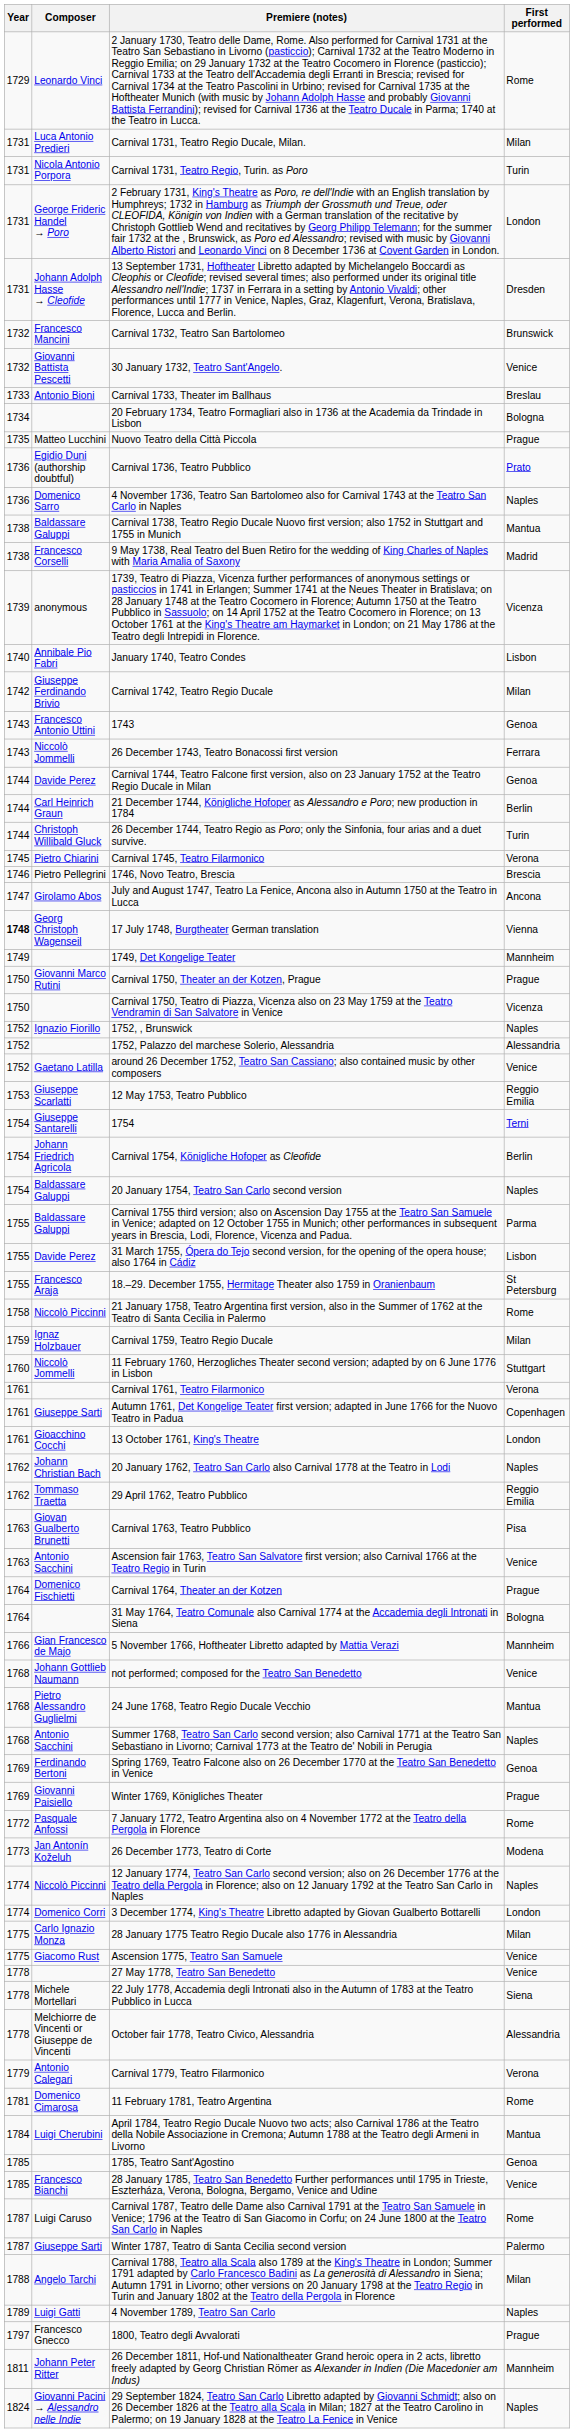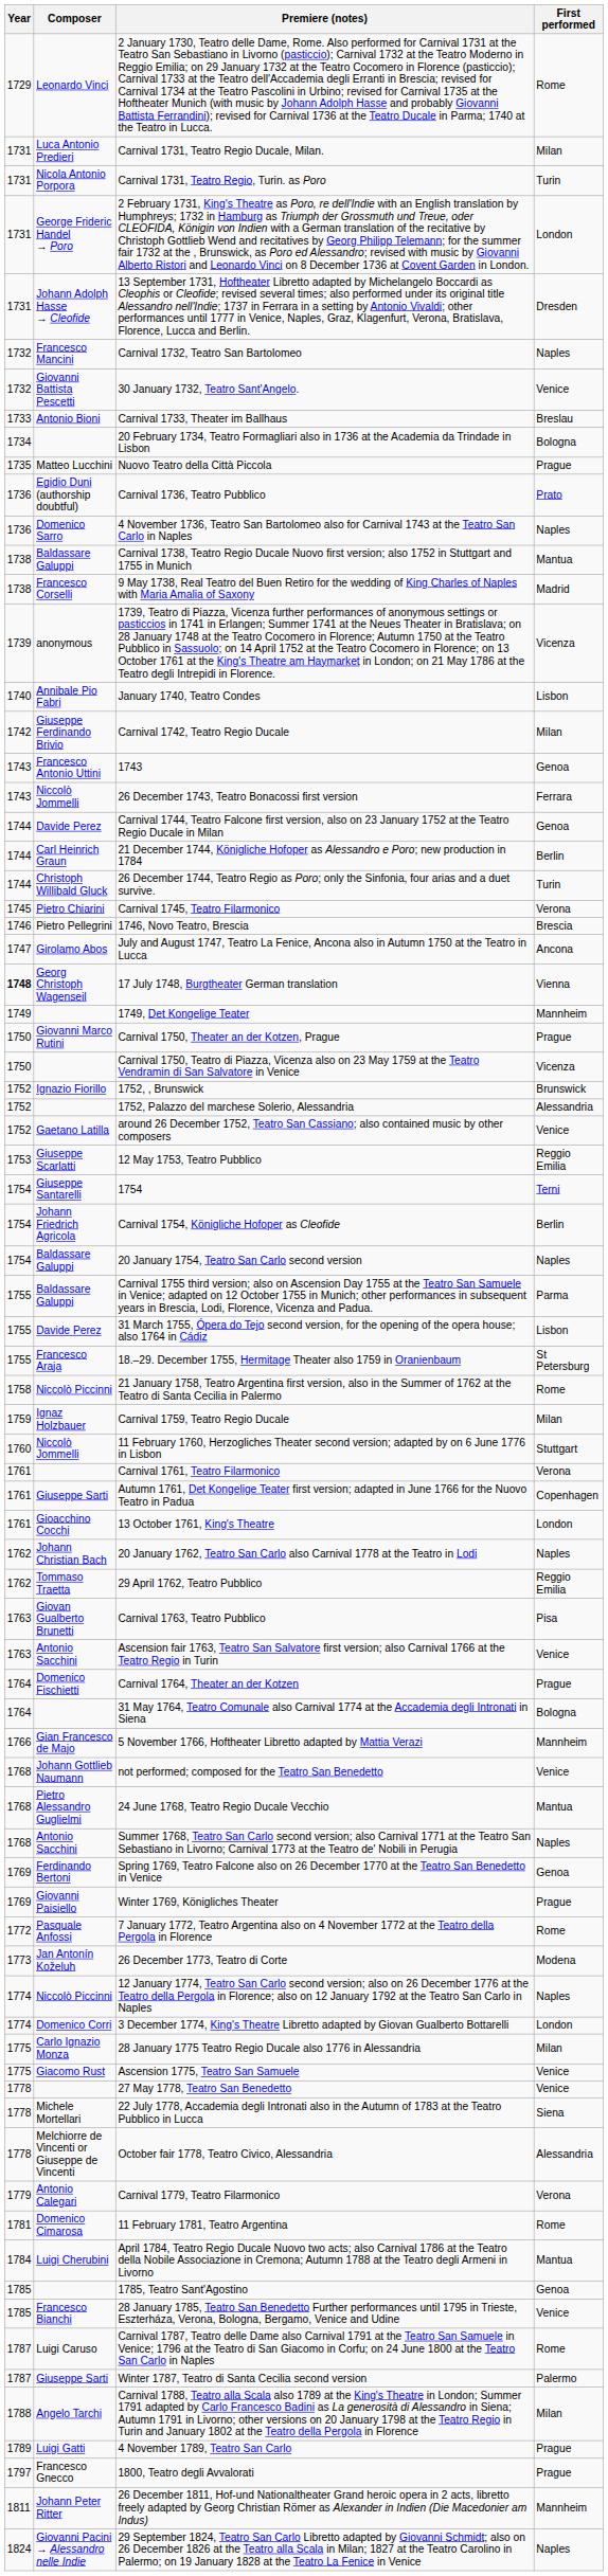 <table class="wikitable sortable" style="width: 100%" border="1">
 <tr>
 <th>Year</th>
 <th>Composer</th>
 <th>Premiere (notes)</th>
 <th>First performed</th>
 </tr>
 <tr>
 <td>1729</td>
 <td data-sort-value="Vinci, Leonardo"><a href='#'>Leonardo Vinci</a></td>
 <td data-sort-value="1730">2 January 1730, Teatro delle Dame, Rome. Also performed for Carnival 1731 at the Teatro San Sebastiano in Livorno (<a href='#'>pasticcio</a>); Carnival 1732 at the Teatro Moderno in Reggio Emilia; on 29 January 1732 at the Teatro Cocomero in Florence (pasticcio); Carnival 1733 at the Teatro dell'Accademia degli Erranti in Brescia; revised for Carnival 1734 at the Teatro Pascolini in Urbino; revised for Carnival 1735 at the Hoftheater Munich (with music by <a href='#'>Johann Adolph Hasse</a> and probably <a href='#'>Giovanni Battista Ferrandini</a>); revised for Carnival 1736 at the <a href='#'>Teatro Ducale</a> in Parma; 1740 at the Teatro in Lucca.</td>
 <td>Rome</td>
 </tr>
 <tr>
 <td>1731</td>
 <td data-sort-value="Predieri, Luca Antonio"><a href='#'>Luca Antonio Predieri</a></td>
 <td data-sort-value="1731-01-01">Carnival 1731, Teatro Regio Ducale, Milan.</td>
 <td>Milan</td>
 </tr>
 <tr>
 <td>1731</td>
 <td data-sort-value="Porpora, Nicola Antonio"><a href='#'>Nicola Antonio Porpora</a></td>
 <td data-sort-value="1731-01-01">Carnival 1731, <a href='#'>Teatro Regio</a>, Turin. as <em>Poro</em></td>
 <td>Turin</td>
 </tr>
 <tr>
 <td>1731</td>
 <td data-sort-value="Handel, George Frideric"><a href='#'>George Frideric Handel</a><br>→ <em><a href='#'>Poro</a></em></td>
 <td data-sort-value="1731-02-02">2 February 1731, <a href='#'>King's Theatre</a> as <em>Poro, re dell'Indie</em> with an English translation by Humphreys; 1732 in <a href='#'>Hamburg</a> as <em>Triumph der Grossmuth und Treue, oder CLEOFIDA, Königin von Indien</em> with a German translation of the recitative by Christoph Gottlieb Wend and recitatives by <a href='#'>Georg Philipp Telemann</a>; for the summer fair 1732 at the , Brunswick, as <em>Poro ed Alessandro</em>; revised with music by <a href='#'>Giovanni Alberto Ristori</a> and <a href='#'>Leonardo Vinci</a> on 8 December 1736 at <a href='#'>Covent Garden</a> in London.</td>
 <td>London</td>
 </tr>
 <tr>
 <td>1731</td>
 <td data-sort-value="Hasse, Johann Adolph"><a href='#'>Johann Adolph Hasse</a><br>→ <em><a href='#'>Cleofide</a></em></td>
 <td data-sort-value="1731-09-13">13 September 1731, <a href='#'>Hoftheater</a> Libretto adapted by Michelangelo Boccardi as <em>Cleophis</em> or <em>Cleofide</em>; revised several times; also performed under its original title <em>Alessandro nell'Indie</em>; 1737 in Ferrara in a setting by <a href='#'>Antonio Vivaldi</a>; other performances until 1777 in Venice, Naples, Graz, Klagenfurt, Verona, Bratislava, Florence, Lucca and Berlin.</td>
 <td>Dresden</td>
 </tr>
 <tr>
 <td>1732</td>
 <td data-sort-value="Mancini, Francesco"><a href='#'>Francesco Mancini</a></td>
 <td data-sort-value="1732-01-01">Carnival 1732, Teatro San Bartolomeo </td>
-<td>Brunswick</td>
+<td>Naples</td>
 </tr>
 <tr>
 <td>1732</td>
 <td data-sort-value="Pescetti, Giovanni Battista"><a href='#'>Giovanni Battista Pescetti</a></td>
 <td data-sort-value="1732-01-30">30 January 1732, <a href='#'>Teatro Sant'Angelo</a>.</td>
 <td>Venice</td>
 </tr>
 <tr>
 <td>1733</td>
 <td data-sort-value="Bioni, Antonio"><a href='#'>Antonio Bioni</a></td>
 <td data-sort-value="1733">Carnival 1733, Theater im Ballhaus</td>
 <td>Breslau</td>
 </tr>
 <tr>
 <td>1734</td>
 <td data-sort-value="Schiassi, Gaetano Maria"></td>
 <td data-sort-value="1734-02">20 February 1734, Teatro Formagliari also in 1736 at the Academia da Trindade in Lisbon</td>
 <td>Bologna</td>
 </tr>
 <tr>
 <td>1735</td>
 <td data-sort-value="Lucchini, Matteo">Matteo Lucchini</td>
 <td data-sort-value="1734-09">Nuovo Teatro della Città Piccola</td>
 <td>Prague</td>
 </tr>
 <tr>
 <td>1736</td>
 <td data-sort-value="Duni, Egidio"><a href='#'>Egidio Duni</a> (authorship doubtful)</td>
 <td data-sort-value="1736-01">Carnival 1736, Teatro Pubblico</td>
 <td><a href='#'>Prato</a></td>
 </tr>
 <tr>
 <td>1736</td>
 <td data-sort-value="Sarro, Domenico"><a href='#'>Domenico Sarro</a></td>
 <td data-sort-value="1736-11">4 November 1736, Teatro San Bartolomeo also for Carnival 1743 at the <a href='#'>Teatro San Carlo</a> in Naples</td>
 <td>Naples</td>
 </tr>
 <tr>
 <td>1738</td>
 <td data-sort-value="Galuppi, Baldassare"><a href='#'>Baldassare Galuppi</a></td>
 <td data-sort-value="1738-01">Carnival 1738, Teatro Regio Ducale Nuovo  first version; also 1752 in Stuttgart and 1755 in Munich</td>
 <td>Mantua</td>
 </tr>
 <tr>
 <td>1738</td>
 <td data-sort-value="Corselli, Francesco"><a href='#'>Francesco Corselli</a></td>
 <td data-sort-value="1738-05">9 May 1738, Real Teatro del Buen Retiro  for the wedding of <a href='#'>King Charles of Naples</a> with <a href='#'>Maria Amalia of Saxony</a></td>
 <td>Madrid</td>
 </tr>
 <tr>
 <td>1739</td>
 <td>anonymous</td>
 <td data-sort-value="1739">1739, Teatro di Piazza, Vicenza further performances of anonymous settings or <a href='#'>pasticcios</a> in 1741 in Erlangen; Summer 1741 at the Neues Theater in Bratislava; on 28 January 1748 at the Teatro Cocomero in Florence; Autumn 1750 at the Teatro Pubblico in <a href='#'>Sassuolo</a>; on 14 April 1752 at the Teatro Cocomero in Florence; on 13 October 1761 at the <a href='#'>King's Theatre am Haymarket</a> in London; on 21 May 1786 at the Teatro degli Intrepidi in Florence.</td>
 <td>Vicenza</td>
 </tr>
 <tr>
 <td>1740</td>
 <td data-sort-value="Fabri, Annibale Pio"><a href='#'>Annibale Pio Fabri</a></td>
 <td data-sort-value="1740">January 1740, Teatro Condes</td>
 <td>Lisbon</td>
 </tr>
 <tr>
 <td>1742</td>
 <td data-sort-value="Brivio, Giuseppe Ferdinando"><a href='#'>Giuseppe Ferdinando Brivio</a></td>
 <td data-sort-value="1742">Carnival 1742, Teatro Regio Ducale</td>
 <td>Milan</td>
 </tr>
 <tr>
 <td>1743</td>
 <td data-sort-value="Uttini, Francesco Antonio"><a href='#'>Francesco Antonio Uttini</a></td>
 <td data-sort-value="1743">1743</td>
 <td>Genoa</td>
 </tr>
 <tr>
 <td>1743</td>
 <td data-sort-value="Jommelli, Niccolò"><a href='#'>Niccolò Jommelli</a></td>
 <td data-sort-value="1743-12-26">26 December 1743, Teatro Bonacossi first version</td>
 <td>Ferrara</td>
 </tr>
 <tr>
 <td>1744</td>
 <td data-sort-value="Perez, Davide"><a href='#'>Davide Perez</a></td>
 <td data-sort-value="1744-01">Carnival 1744, Teatro Falcone first version, also on 23 January 1752 at the Teatro Regio Ducale in Milan</td>
 <td>Genoa</td>
 </tr>
 <tr>
 <td>1744</td>
 <td data-sort-value="Graun, Carl Heinrich"><a href='#'>Carl Heinrich Graun</a></td>
 <td data-sort-value="1744-12-21">21 December 1744, <a href='#'>Königliche Hofoper</a> as <em>Alessandro e Poro</em>; new production in 1784</td>
 <td>Berlin</td>
 </tr>
 <tr>
 <td>1744</td>
 <td data-sort-value="Gluck, Christoph Willibald"><a href='#'>Christoph Willibald Gluck</a></td>
 <td data-sort-value="1744-12-26">26 December 1744, Teatro Regio as <em>Poro</em>; only the Sinfonia, four arias and a duet survive.</td>
 <td>Turin</td>
 </tr>
 <tr>
 <td>1745</td>
 <td data-sort-value="Chiarini, Pietro"><a href='#'>Pietro Chiarini</a></td>
 <td data-sort-value="1745-01">Carnival 1745, <a href='#'>Teatro Filarmonico</a></td>
 <td>Verona</td>
 </tr>
 <tr>
 <td>1746</td>
 <td data-sort-value="Pellegrini, Pietro">Pietro Pellegrini</td>
 <td data-sort-value="1746">1746, Novo Teatro, Brescia</td>
 <td>Brescia</td>
 </tr>
 <tr>
 <td>1747</td>
 <td data-sort-value="Abos, Girolamo"><a href='#'>Girolamo Abos</a></td>
 <td data-sort-value="1747">July and August 1747, Teatro La Fenice, Ancona also in Autumn 1750 at the Teatro in Lucca</td>
 <td>Ancona</td>
 </tr>
 <tr>
 <td><strong>1748</strong></td>
 <td data-sort-value="Wagenseil, Georg Christoph"><a href='#'>Georg Christoph Wagenseil</a></td>
 <td data-sort-value="1748">17 July 1748, <a href='#'>Burgtheater</a> German translation</td>
 <td>Vienna</td>
 </tr>
 <tr>
 <td>1749</td>
 <td data-sort-value="Scalabrini, Paolo"></td>
 <td data-sort-value="1749">1749, <a href='#'>Det Kongelige Teater</a></td>
 <td>Mannheim</td>
 </tr>
 <tr>
 <td>1750</td>
 <td data-sort-value="Rutini, Giovanni Marco"><a href='#'>Giovanni Marco Rutini</a></td>
 <td data-sort-value="1750">Carnival 1750, <a href='#'>Theater an der Kotzen</a>, Prague</td>
 <td>Prague</td>
 </tr>
 <tr>
 <td>1750</td>
 <td data-sort-value="Scolari, Giuseppe"></td>
 <td data-sort-value="1750">Carnival 1750, Teatro di Piazza, Vicenza also on 23 May 1759 at the <a href='#'>Teatro Vendramin di San Salvatore</a> in Venice</td>
 <td>Vicenza</td>
 </tr>
 <tr>
 <td>1752</td>
 <td data-sort-value="Fiorillo, Ignazio"><a href='#'>Ignazio Fiorillo</a></td>
 <td data-sort-value="1752">1752, , Brunswick</td>
-<td>Naples</td>
+<td>Brunswick</td>
 </tr>
 <tr>
 <td>1752</td>
 <td data-sort-value="Calderara, Giacinto"></td>
 <td data-sort-value="1752">1752, Palazzo del marchese Solerio, Alessandria</td>
 <td>Alessandria</td>
 </tr>
 <tr>
 <td>1752</td>
 <td data-sort-value="Latilla, Gaetano"><a href='#'>Gaetano Latilla</a></td>
 <td data-sort-value="1752-12">around 26 December 1752, <a href='#'>Teatro San Cassiano</a>; also contained music by other composers</td>
 <td>Venice</td>
 </tr>
 <tr>
 <td>1753</td>
 <td data-sort-value="Scarlatti, Giuseppe"><a href='#'>Giuseppe Scarlatti</a></td>
 <td data-sort-value="1753-05">12 May 1753, Teatro Pubblico</td>
 <td>Reggio Emilia</td>
 </tr>
 <tr>
 <td>1754</td>
 <td data-sort-value="Santarelli, Giuseppe"><a href='#'>Giuseppe Santarelli</a></td>
 <td data-sort-value="1754">1754</td>
 <td><a href='#'>Terni</a></td>
 </tr>
 <tr>
 <td>1754</td>
 <td data-sort-value="Agricola, Johann Friedrich"><a href='#'>Johann Friedrich Agricola</a></td>
 <td data-sort-value="1754-01-01">Carnival 1754, <a href='#'>Königliche Hofoper</a> as <em>Cleofide</em></td>
 <td>Berlin</td>
 </tr>
 <tr>
 <td>1754</td>
 <td data-sort-value="Galuppi, Baldassare"><a href='#'>Baldassare Galuppi</a></td>
 <td data-sort-value="1754-01-20">20 January 1754, <a href='#'>Teatro San Carlo</a> second version</td>
 <td>Naples</td>
 </tr>
 <tr>
 <td>1755</td>
 <td data-sort-value="Galuppi, Baldassare"><a href='#'>Baldassare Galuppi</a></td>
 <td data-sort-value="1755-01">Carnival 1755 third version; also on Ascension Day 1755 at the <a href='#'>Teatro San Samuele</a> in Venice; adapted on 12 October 1755 in Munich; other performances in subsequent years in Brescia, Lodi, Florence, Vicenza and Padua.</td>
 <td>Parma</td>
 </tr>
 <tr>
 <td>1755</td>
 <td data-sort-value="Perez, Davide"><a href='#'>Davide Perez</a></td>
 <td data-sort-value="1755-03">31 March 1755, <a href='#'>Ópera do Tejo</a> second version, for the opening of the opera house; also 1764 in <a href='#'>Cádiz</a></td>
 <td>Lisbon</td>
 </tr>
 <tr>
 <td>1755</td>
 <td data-sort-value="Araja, Francesco"><a href='#'>Francesco Araja</a></td>
 <td data-sort-value="1755-12">18.–29. December 1755, <a href='#'>Hermitage</a> Theater also 1759 in <a href='#'>Oranienbaum</a></td>
 <td>St Petersburg</td>
 </tr>
 <tr>
 <td>1758</td>
 <td data-sort-value="Piccinni, Niccolò"><a href='#'>Niccolò Piccinni</a></td>
 <td data-sort-value="1758">21 January 1758, Teatro Argentina first version, also in the Summer of 1762 at the Teatro di Santa Cecilia in Palermo</td>
 <td>Rome</td>
 </tr>
 <tr>
 <td>1759</td>
 <td data-sort-value="Holzbauer, Ignaz"><a href='#'>Ignaz Holzbauer</a></td>
 <td data-sort-value="1759">Carnival 1759, Teatro Regio Ducale</td>
 <td>Milan</td>
 </tr>
 <tr>
 <td>1760</td>
 <td data-sort-value="Jommelli, Niccolò"><a href='#'>Niccolò Jommelli</a></td>
 <td data-sort-value="1760">11 February 1760, Herzogliches Theater second version; adapted by  on 6 June 1776 in Lisbon</td>
 <td>Stuttgart</td>
 </tr>
 <tr>
 <td>1761</td>
 <td data-sort-value="Barba, Daniel Dal"></td>
 <td data-sort-value="1761-01">Carnival 1761, <a href='#'>Teatro Filarmonico</a></td>
 <td>Verona</td>
 </tr>
 <tr>
 <td>1761</td>
 <td data-sort-value="Sarti, Giuseppe"><a href='#'>Giuseppe Sarti</a></td>
 <td data-sort-value="1761-09">Autumn 1761, <a href='#'>Det Kongelige Teater</a> first version; adapted in June 1766 for the Nuovo Teatro in Padua</td>
 <td>Copenhagen</td>
 </tr>
 <tr>
 <td>1761</td>
 <td data-sort-value="Cocchi, Gioacchino"><a href='#'>Gioacchino Cocchi</a></td>
 <td data-sort-value="1761-10">13 October 1761, <a href='#'>King's Theatre</a></td>
 <td>London</td>
 </tr>
 <tr>
 <td>1762</td>
 <td data-sort-value="Bach, Johann Christian"><a href='#'>Johann Christian Bach</a></td>
 <td data-sort-value="1762-01">20 January 1762, <a href='#'>Teatro San Carlo</a> also Carnival 1778 at the Teatro in <a href='#'>Lodi</a></td>
 <td>Naples</td>
 </tr>
 <tr>
 <td>1762</td>
 <td data-sort-value="Traetta, Tommaso"><a href='#'>Tommaso Traetta</a></td>
 <td data-sort-value="1762-04">29 April 1762, Teatro Pubblico</td>
 <td>Reggio Emilia</td>
 </tr>
 <tr>
 <td>1763</td>
 <td data-sort-value="Brunetti, Giovan Gualberto"><a href='#'>Giovan Gualberto Brunetti</a></td>
 <td data-sort-value="1763-01">Carnival 1763, Teatro Pubblico</td>
 <td>Pisa</td>
 </tr>
 <tr>
 <td>1763</td>
 <td data-sort-value="Sacchini, Antonio"><a href='#'>Antonio Sacchini</a></td>
 <td data-sort-value="1763-05">Ascension fair 1763, <a href='#'>Teatro San Salvatore</a> first version; also Carnival 1766 at the <a href='#'>Teatro Regio</a> in Turin</td>
 <td>Venice</td>
 </tr>
 <tr>
 <td>1764</td>
 <td data-sort-value="Fischietti, Domenico"><a href='#'>Domenico Fischietti</a></td>
 <td data-sort-value="1764-01">Carnival 1764, <a href='#'>Theater an der Kotzen</a></td>
 <td>Prague</td>
 </tr>
 <tr>
 <td>1764</td>
 <td data-sort-value="Sciroli, Gregorio"></td>
 <td data-sort-value="1764-05">31 May 1764, <a href='#'>Teatro Comunale</a> also Carnival 1774 at the <a href='#'>Accademia degli Intronati</a> in Siena</td>
 <td>Bologna</td>
 </tr>
 <tr>
 <td>1766</td>
 <td data-sort-value="Majo, Gian Francesco de"><a href='#'>Gian Francesco de Majo</a></td>
 <td data-sort-value="1766">5 November 1766, Hoftheater Libretto adapted by <a href='#'>Mattia Verazi</a></td>
 <td>Mannheim</td>
 </tr>
 <tr>
 <td>1768</td>
 <td data-sort-value="Naumann, Johann Gottlieb"><a href='#'>Johann Gottlieb Naumann</a></td>
 <td data-sort-value="1768">not performed; composed for the <a href='#'>Teatro San Benedetto</a></td>
 <td>Venice</td>
 </tr>
 <tr>
 <td>1768</td>
 <td data-sort-value="Guglielmi, Pietro Alessandro"><a href='#'>Pietro Alessandro Guglielmi</a></td>
 <td data-sort-value="1768-06">24 June 1768, Teatro Regio Ducale Vecchio</td>
 <td>Mantua</td>
 </tr>
 <tr>
 <td>1768</td>
 <td data-sort-value="Sacchini, Antonio"><a href='#'>Antonio Sacchini</a></td>
 <td data-sort-value="1768-7">Summer 1768, <a href='#'>Teatro San Carlo</a> second version; also Carnival 1771 at the Teatro San Sebastiano in Livorno; Carnival 1773 at the Teatro de' Nobili in Perugia</td>
 <td>Naples</td>
 </tr>
 <tr>
 <td>1769</td>
 <td data-sort-value="Bertoni, Ferdinando"><a href='#'>Ferdinando Bertoni</a></td>
 <td data-sort-value="1769-03">Spring 1769, Teatro Falcone also on 26 December 1770 at the <a href='#'>Teatro San Benedetto</a> in Venice</td>
 <td>Genoa</td>
 </tr>
 <tr>
 <td>1769</td>
 <td data-sort-value="Paisiello, Giovanni"><a href='#'>Giovanni Paisiello</a></td>
 <td data-sort-value="1769-12">Winter 1769, Königliches Theater</td>
 <td>Prague</td>
 </tr>
 <tr>
 <td>1772</td>
 <td data-sort-value="Anfossi, Pasquale"><a href='#'>Pasquale Anfossi</a></td>
 <td data-sort-value="1772">7 January 1772, Teatro Argentina also on 4 November 1772 at the <a href='#'>Teatro della Pergola</a> in Florence</td>
 <td>Rome</td>
 </tr>
 <tr>
 <td>1773</td>
 <td data-sort-value="Koželuh, Jan Antonín"><a href='#'>Jan Antonín Koželuh</a></td>
 <td data-sort-value="1773">26 December 1773, Teatro di Corte</td>
 <td>Modena</td>
 </tr>
 <tr>
 <td>1774</td>
 <td data-sort-value="Piccinni, Niccolò"><a href='#'>Niccolò Piccinni</a></td>
 <td data-sort-value="1774-01">12 January 1774, <a href='#'>Teatro San Carlo</a> second version; also on 26 December 1776 at the <a href='#'>Teatro della Pergola</a> in Florence; also on 12 January 1792 at the Teatro San Carlo in Naples</td>
 <td>Naples</td>
 </tr>
 <tr>
 <td>1774</td>
 <td data-sort-value="Corri, Domenico"><a href='#'>Domenico Corri</a></td>
 <td data-sort-value="1774-12">3 December 1774, <a href='#'>King's Theatre</a> Libretto adapted by Giovan Gualberto Bottarelli</td>
 <td>London</td>
 </tr>
 <tr>
 <td>1775</td>
 <td data-sort-value="Monza, Carlo Ignazio"><a href='#'>Carlo Ignazio Monza</a></td>
 <td data-sort-value="1775-01">28 January 1775 Teatro Regio Ducale also 1776 in Alessandria</td>
 <td>Milan</td>
 </tr>
 <tr>
 <td>1775</td>
 <td data-sort-value="Rust, Giacomo"><a href='#'>Giacomo Rust</a></td>
 <td data-sort-value="1775-05">Ascension 1775, <a href='#'>Teatro San Samuele</a></td>
 <td>Venice</td>
 </tr>
 <tr>
 <td>1778</td>
 <td data-sort-value="Marescalchi, Luigi"></td>
 <td data-sort-value="1778-05">27 May 1778, <a href='#'>Teatro San Benedetto</a></td>
 <td>Venice</td>
 </tr>
 <tr>
 <td>1778</td>
 <td data-sort-value="Mortellari, Michele">Michele Mortellari</td>
 <td data-sort-value="1778-07">22 July 1778, Accademia degli Intronati also in the Autumn of 1783 at the Teatro Pubblico in Lucca</td>
 <td>Siena</td>
 </tr>
 <tr>
 <td>1778</td>
 <td data-sort-value="Vincenti, Melchiorre de">Melchiorre de Vincenti or Giuseppe de Vincenti</td>
 <td data-sort-value="1778-10">October fair 1778, Teatro Civico, Alessandria </td>
 <td>Alessandria</td>
 </tr>
 <tr>
 <td>1779</td>
 <td data-sort-value="Calegari, Antonio"><a href='#'>Antonio Calegari</a></td>
 <td data-sort-value="1779">Carnival 1779, Teatro Filarmonico</td>
 <td>Verona</td>
 </tr>
 <tr>
 <td>1781</td>
 <td data-sort-value="Cimarosa, Domenico"><a href='#'>Domenico Cimarosa</a></td>
 <td data-sort-value="1781">11 February 1781, Teatro Argentina</td>
 <td>Rome</td>
 </tr>
 <tr>
 <td>1784</td>
 <td data-sort-value="Cherubini, Luigi"><a href='#'>Luigi Cherubini</a></td>
 <td data-sort-value="1784">April 1784, Teatro Regio Ducale Nuovo two acts; also Carnival 1786 at the Teatro della Nobile Associazione in Cremona; Autumn 1788 at the Teatro degli Armeni in Livorno</td>
 <td>Mantua</td>
 </tr>
 <tr>
 <td>1785</td>
 <td data-sort-value="Chiavacci, Vincenzo"></td>
 <td data-sort-value="1785">1785, Teatro Sant'Agostino</td>
 <td>Genoa</td>
 </tr>
 <tr>
 <td>1785</td>
 <td data-sort-value="Bianchi, Francesco"><a href='#'>Francesco Bianchi</a></td>
 <td data-sort-value="1785-01">28 January 1785, <a href='#'>Teatro San Benedetto</a> Further performances until 1795 in Trieste, Eszterháza, Verona, Bologna, Bergamo, Venice and Udine</td>
 <td>Venice</td>
 </tr>
 <tr>
 <td>1787</td>
 <td data-sort-value="Caruso, Luigi">Luigi Caruso</td>
 <td data-sort-value="1787-01">Carnival 1787, Teatro delle Dame also Carnival 1791 at the <a href='#'>Teatro San Samuele</a> in Venice; 1796 at the Teatro di San Giacomo in Corfu; on 24 June 1800 at the <a href='#'>Teatro San Carlo</a> in Naples</td>
 <td>Rome</td>
 </tr>
 <tr>
 <td>1787</td>
 <td data-sort-value="Sarti, Giuseppe"><a href='#'>Giuseppe Sarti</a></td>
 <td data-sort-value="1787-12">Winter 1787, Teatro di Santa Cecilia second version</td>
 <td>Palermo</td>
 </tr>
 <tr>
 <td>1788</td>
 <td data-sort-value="Tarchi, Angelo"><a href='#'>Angelo Tarchi</a></td>
 <td data-sort-value="1788">Carnival 1788, <a href='#'>Teatro alla Scala</a> also 1789 at the <a href='#'>King's Theatre</a> in London; Summer 1791 adapted by <a href='#'>Carlo Francesco Badini</a> as <em>La generosità di Alessandro</em> in Siena; Autumn 1791 in Livorno; other versions on 20 January 1798 at the <a href='#'>Teatro Regio</a> in Turin and January 1802 at the <a href='#'>Teatro della Pergola</a> in Florence</td>
 <td>Milan</td>
 </tr>
 <tr>
 <td>1789</td>
 <td data-sort-value="Gatti, Luigi"><a href='#'>Luigi Gatti</a></td>
 <td data-sort-value="1789">4 November 1789, <a href='#'>Teatro San Carlo</a></td>
-<td>Naples</td>
+<td>Prague</td>
 </tr>
 <tr>
 <td>1797</td>
 <td data-sort-value="Gnecco, Francesco">Francesco Gnecco</td>
 <td data-sort-value="1800">1800, Teatro degli Avvalorati</td>
 <td>Prague</td>
 </tr>
 <tr>
 <td>1811</td>
 <td data-sort-value="Ritter, Peter"><a href='#'>Johann Peter Ritter</a></td>
 <td data-sort-value="1811">26 December 1811, Hof-und Nationaltheater Grand heroic opera in 2 acts, libretto freely adapted by Georg Christian Römer as <em>Alexander in Indien (Die Macedonier am Indus)</em></td>
 <td>Mannheim</td>
 </tr>
 <tr>
 <td>1824</td>
 <td data-sort-value="Pacini, Giovanni"><a href='#'>Giovanni Pacini</a> <br>→ <em> <a href='#'>Alessandro nelle Indie</a></em></td>
 <td data-sort-value="1824">29 September 1824, <a href='#'>Teatro San Carlo</a> Libretto adapted by <a href='#'>Giovanni Schmidt</a>; also on 26 December 1826 at the <a href='#'>Teatro alla Scala</a> in Milan; 1827 at the Teatro Carolino in Palermo; on 19 January 1828 at the <a href='#'>Teatro La Fenice</a> in Venice</td>
 <td>Naples</td>
 </tr>
 </table>
